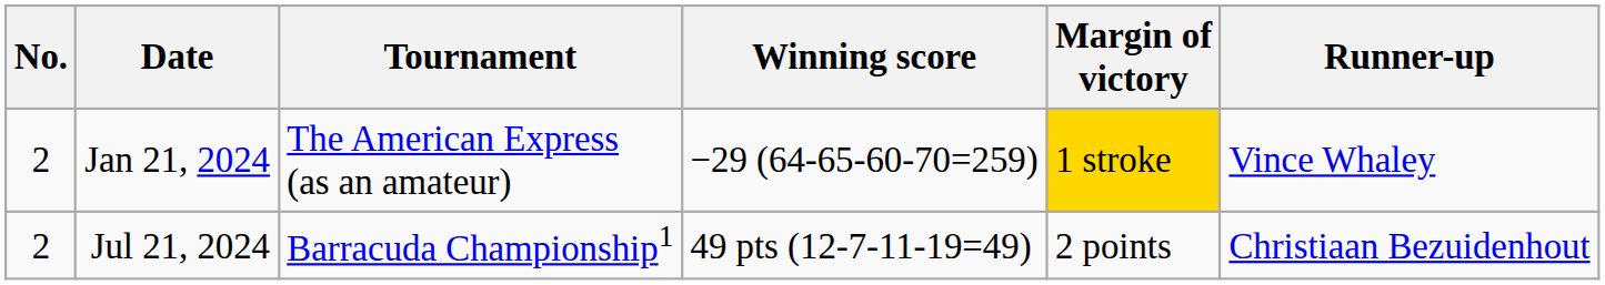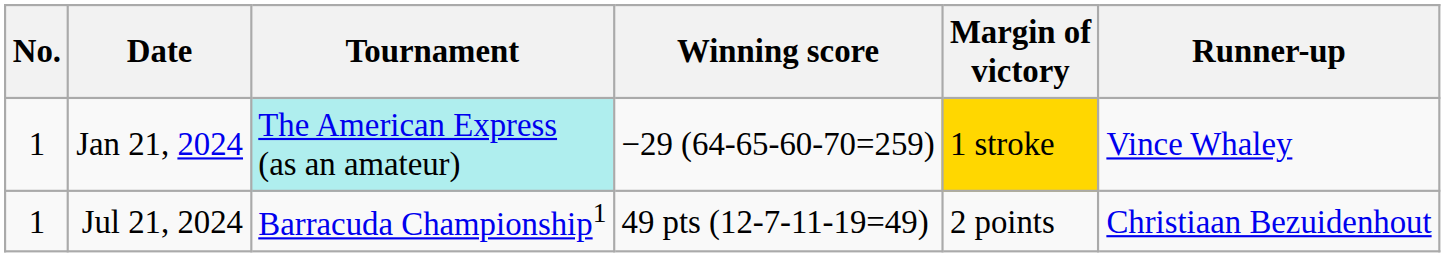 <table class="wikitable" style="font-size:95%;">
 <tr>
 <th>No.</th>
 <th>Date</th>
 <th>Tournament</th>
 <th>Winning score</th>
 <th>Margin of<br>victory</th>
 <th>Runner-up</th>
 </tr>
 <tr>
-<td align=center>2</td>
+<td align=center>1</td>
 <td align=right>Jan 21, <a href='#'>2024</a></td>
-<td><a href='#'>The American Express</a><br>(as an amateur)</td>
+<td style="background: paleturquoise;"><a href='#'>The American Express</a><br>(as an amateur)</td>
 <td>−29 (64-65-60-70=259)</td>
 <td style="background: gold;">1 stroke</td>
 <td> <a href='#'>Vince Whaley</a></td>
 </tr>
 <tr>
-<td align=center>2</td>
+<td align=center>1</td>
 <td align=right>Jul 21, 2024</td>
 <td><a href='#'>Barracuda Championship</a><sup>1</sup></td>
 <td>49 pts (12-7-11-19=49)</td>
 <td>2 points</td>
 <td> <a href='#'>Christiaan Bezuidenhout</a></td>
 </tr>
 </table>
